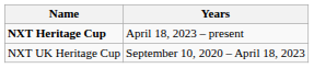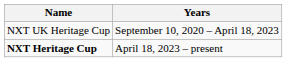 <table class="wikitable">
 <tr>
 <th>Name</th>
 <th>Years</th>
 </tr>
 <tr>
+<td>NXT UK Heritage Cup</td>
+<td>September 10, 2020 – April 18, 2023</td>
+</tr>
+<tr>
 <td><strong>NXT Heritage Cup</strong></td>
 <td>April 18, 2023 – present</td>
 </tr>
-<tr>
-<td>NXT UK Heritage Cup</td>
-<td>September 10, 2020 – April 18, 2023</td>
-</tr>
 </table>
